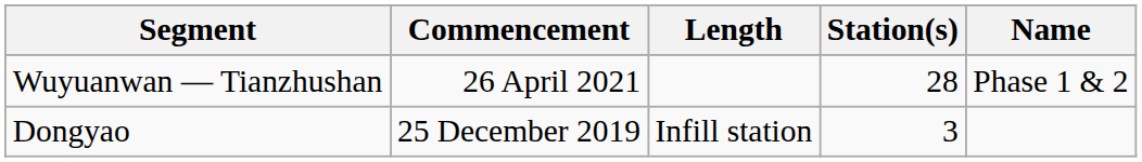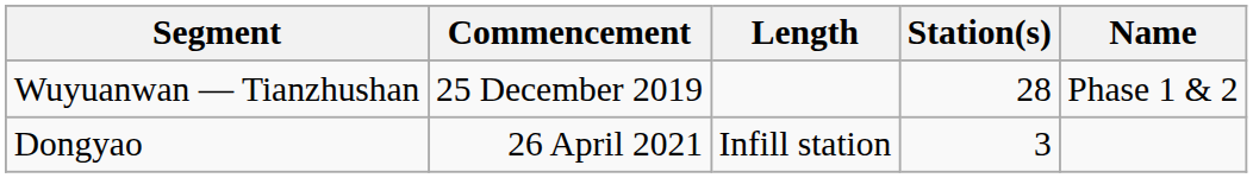 <table class="wikitable" style="border-collapse: collapse; text-align: right;">
 <tr>
 <th>Segment</th>
 <th>Commencement</th>
 <th>Length</th>
 <th>Station(s)</th>
 <th>Name</th>
 </tr>
 <tr>
 <td style="text-align: left;">Wuyuanwan — Tianzhushan</td>
-<td>26 April 2021</td>
+<td>25 December 2019</td>
 <td></td>
 <td>28</td>
 <td style="text-align: left;">Phase 1 & 2</td>
 </tr>
 <tr>
 <td style="text-align: left;">Dongyao</td>
-<td>25 December 2019</td>
+<td>26 April 2021</td>
 <td>Infill station</td>
 <td>3</td>
 <td></td>
 </tr>
 </table>
